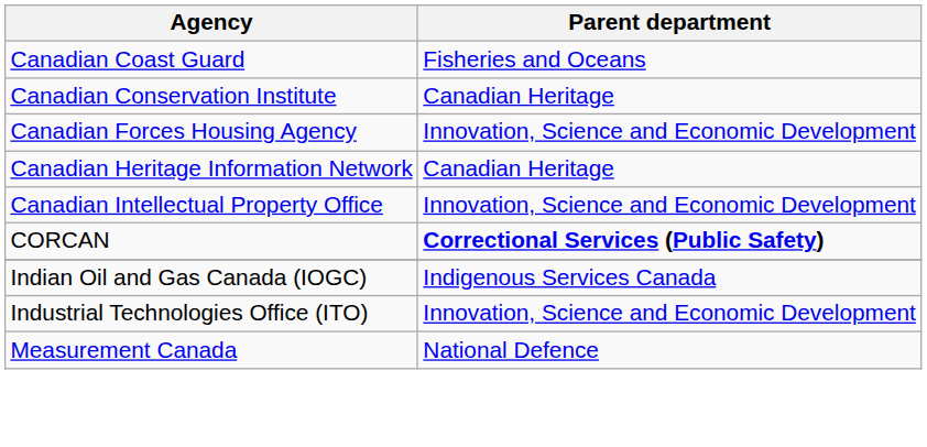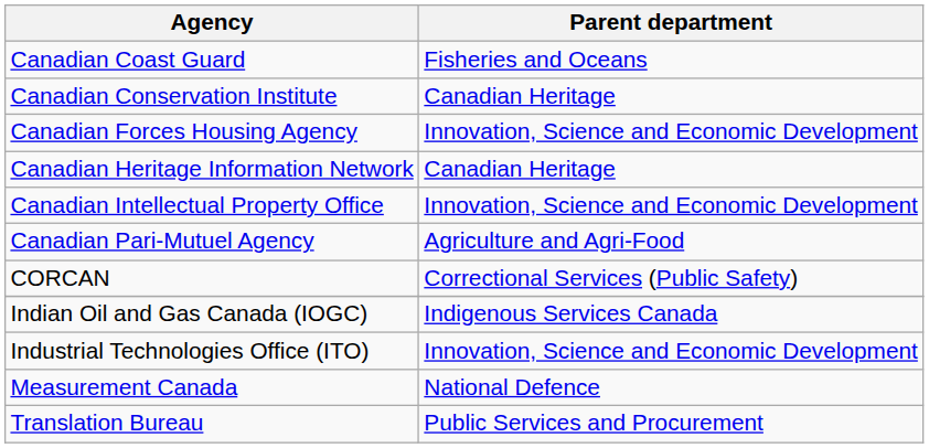 <table class="wikitable">
 <tr>
 <th>Agency</th>
 <th>Parent department</th>
 </tr>
 <tr>
 <td><a href='#'>Canadian Coast Guard</a></td>
 <td><a href='#'>Fisheries and Oceans</a></td>
 </tr>
 <tr>
 <td><a href='#'>Canadian Conservation Institute</a></td>
 <td><a href='#'>Canadian Heritage</a></td>
 </tr>
 <tr>
 <td><a href='#'>Canadian Forces Housing Agency</a></td>
 <td><a href='#'>Innovation, Science and Economic Development</a></td>
 </tr>
 <tr>
 <td><a href='#'>Canadian Heritage Information Network</a></td>
 <td><a href='#'>Canadian Heritage</a></td>
 </tr>
 <tr>
 <td><a href='#'>Canadian Intellectual Property Office</a></td>
 <td><a href='#'>Innovation, Science and Economic Development</a></td>
 </tr>
 <tr>
+<td><a href='#'>Canadian Pari-Mutuel Agency</a></td>
+<td><a href='#'>Agriculture and Agri-Food</a></td>
+</tr>
+<tr>
 <td>CORCAN</td>
-<td><strong><a href='#'>Correctional Services</a> (<a href='#'>Public Safety</a>)</strong></td>
+<td><a href='#'>Correctional Services</a> (<a href='#'>Public Safety</a>)</td>
 </tr>
 <tr>
 </tr>
 <tr>
 <td>Indian Oil and Gas Canada (IOGC)</td>
 <td><a href='#'>Indigenous Services Canada</a></td>
 </tr>
 <tr>
 <td>Industrial Technologies Office (ITO)</td>
 <td><a href='#'>Innovation, Science and Economic Development</a></td>
 </tr>
 <tr>
 <td><a href='#'>Measurement Canada</a></td>
 <td><a href='#'>National Defence</a></td>
 </tr>
+<tr>
+<td><a href='#'>Translation Bureau</a></td>
+<td><a href='#'>Public Services and Procurement</a></td>
+</tr>
 </table>
